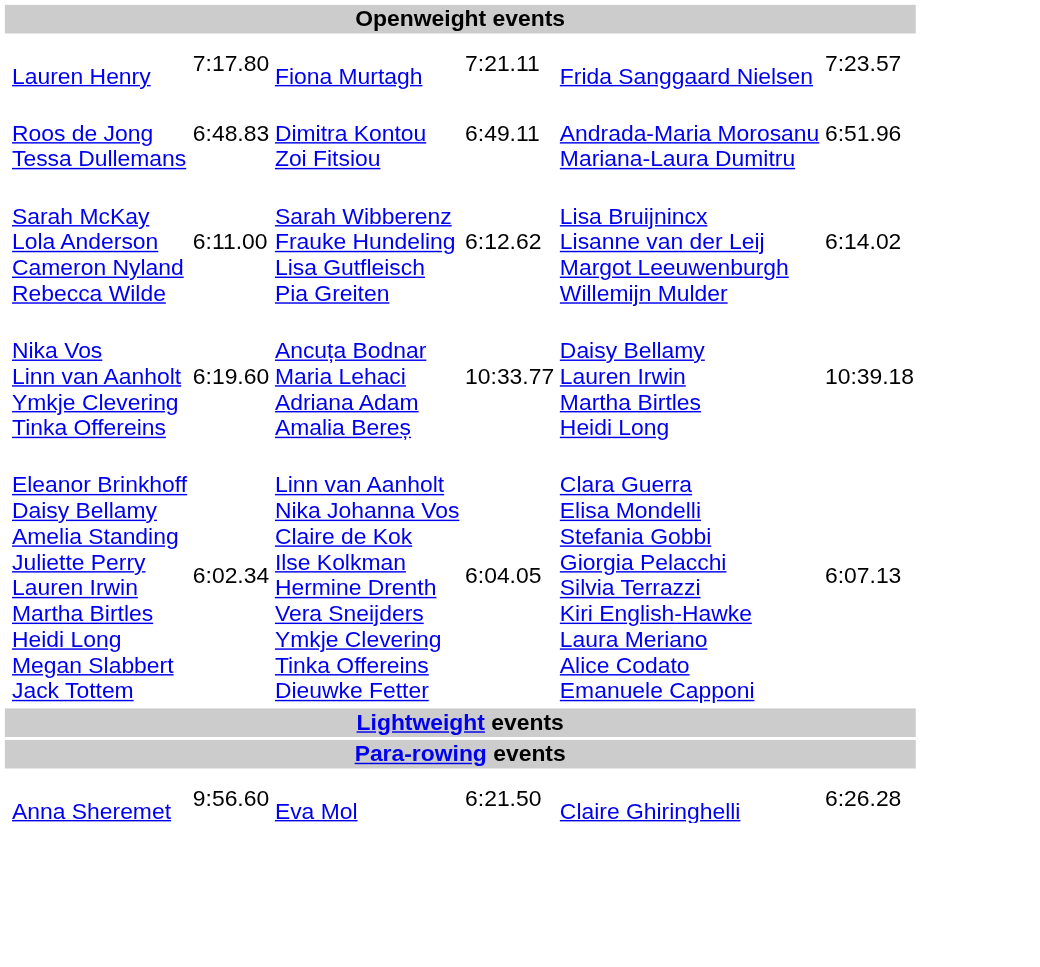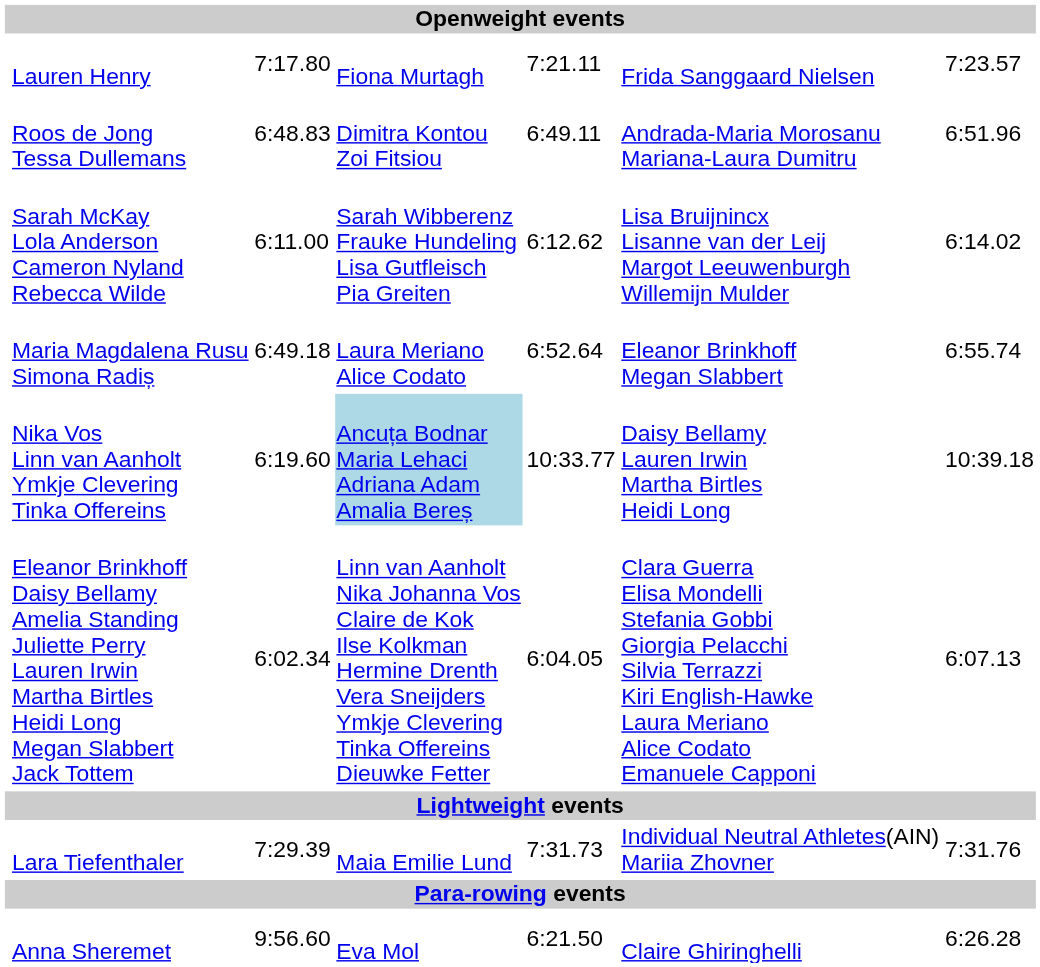 <table>
 <tr>
 <th colspan="7" style="background-color:#CCC;">Openweight events</th>
 </tr>
 <tr>
 <th></th>
 <td><br><a href='#'>Lauren Henry</a></td>
 <td>7:17.80</td>
 <td><br><a href='#'>Fiona Murtagh</a></td>
 <td>7:21.11</td>
 <td><br><a href='#'>Frida Sanggaard Nielsen</a></td>
 <td>7:23.57</td>
 </tr>
 <tr>
 <th></th>
 <td><br><a href='#'>Roos de Jong</a><br><a href='#'>Tessa Dullemans</a></td>
 <td>6:48.83</td>
 <td><br><a href='#'>Dimitra Kontou</a><br><a href='#'>Zoi Fitsiou</a></td>
 <td>6:49.11</td>
 <td><br><a href='#'>Andrada-Maria Morosanu</a><br><a href='#'>Mariana-Laura Dumitru</a></td>
 <td>6:51.96</td>
 </tr>
 <tr>
 <th></th>
 <td><br><a href='#'>Sarah McKay</a><br><a href='#'>Lola Anderson</a><br><a href='#'>Cameron Nyland</a><br><a href='#'>Rebecca Wilde</a></td>
 <td>6:11.00</td>
 <td><br><a href='#'>Sarah Wibberenz</a><br><a href='#'>Frauke Hundeling</a><br><a href='#'>Lisa Gutfleisch</a><br><a href='#'>Pia Greiten</a></td>
 <td>6:12.62</td>
 <td><br><a href='#'>Lisa Bruijnincx</a><br><a href='#'>Lisanne van der Leij</a><br><a href='#'>Margot Leeuwenburgh</a><br><a href='#'>Willemijn Mulder</a></td>
 <td>6:14.02</td>
 </tr>
 <tr>
 <th></th>
+<td><br><a href='#'>Maria Magdalena Rusu</a><br><a href='#'>Simona Radiș</a></td>
+<td>6:49.18</td>
+<td><br><a href='#'>Laura Meriano</a><br><a href='#'>Alice Codato</a></td>
+<td>6:52.64</td>
+<td><br><a href='#'>Eleanor Brinkhoff</a><br><a href='#'>Megan Slabbert</a></td>
+<td>6:55.74</td>
+</tr>
+<tr>
+<th></th>
 <td><br><a href='#'>Nika Vos</a><br><a href='#'>Linn van Aanholt</a><br><a href='#'>Ymkje Clevering</a><br><a href='#'>Tinka Offereins</a></td>
 <td>6:19.60</td>
-<td><br><a href='#'>Ancuța Bodnar</a><br><a href='#'>Maria Lehaci</a><br><a href='#'>Adriana Adam</a><br><a href='#'>Amalia Bereș</a></td>
+<td style="background: lightblue;"><br><a href='#'>Ancuța Bodnar</a><br><a href='#'>Maria Lehaci</a><br><a href='#'>Adriana Adam</a><br><a href='#'>Amalia Bereș</a></td>
 <td>10:33.77</td>
 <td><br><a href='#'>Daisy Bellamy</a><br><a href='#'>Lauren Irwin</a><br><a href='#'>Martha Birtles</a><br><a href='#'>Heidi Long</a></td>
 <td>10:39.18</td>
 </tr>
 <tr>
 <th></th>
 <td><br><a href='#'>Eleanor Brinkhoff</a><br><a href='#'>Daisy Bellamy</a><br><a href='#'>Amelia Standing</a><br><a href='#'>Juliette Perry</a><br><a href='#'>Lauren Irwin</a><br><a href='#'>Martha Birtles</a><br><a href='#'>Heidi Long</a><br><a href='#'>Megan Slabbert</a><br><a href='#'>Jack Tottem</a></td>
 <td>6:02.34</td>
 <td><br><a href='#'>Linn van Aanholt</a><br><a href='#'>Nika Johanna Vos</a><br><a href='#'>Claire de Kok</a><br><a href='#'>Ilse Kolkman</a><br><a href='#'>Hermine Drenth</a><br><a href='#'>Vera Sneijders</a><br><a href='#'>Ymkje Clevering</a><br><a href='#'>Tinka Offereins</a><br><a href='#'>Dieuwke Fetter</a></td>
 <td>6:04.05</td>
 <td><br><a href='#'>Clara Guerra</a><br><a href='#'>Elisa Mondelli</a><br><a href='#'>Stefania Gobbi</a><br><a href='#'>Giorgia Pelacchi</a><br><a href='#'>Silvia Terrazzi</a><br><a href='#'>Kiri English-Hawke</a><br><a href='#'>Laura Meriano</a><br><a href='#'>Alice Codato</a><br><a href='#'>Emanuele Capponi</a></td>
 <td>6:07.13</td>
 </tr>
 <tr>
 <th colspan="7" style="background-color:#CCC;"><a href='#'>Lightweight</a> events</th>
 </tr>
 <tr>
+<th></th>
+<td><br><a href='#'>Lara Tiefenthaler</a></td>
+<td>7:29.39</td>
+<td><br><a href='#'>Maia Emilie Lund</a></td>
+<td>7:31.73</td>
+<td><a href='#'>Individual Neutral Athletes</a>(AIN)<br><a href='#'>Mariia Zhovner</a></td>
+<td>7:31.76</td>
+</tr>
+<tr>
 <th colspan="7" style="background-color:#CCC;"><a href='#'>Para-rowing</a> events</th>
 </tr>
 <tr>
 <th></th>
 <td><br><a href='#'>Anna Sheremet</a></td>
 <td>9:56.60</td>
 <td><br><a href='#'>Eva Mol</a></td>
 <td>6:21.50</td>
 <td><br><a href='#'>Claire Ghiringhelli</a></td>
 <td>6:26.28</td>
 </tr>
 </table>
